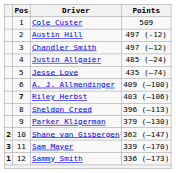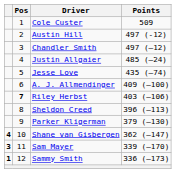 <table class="wikitable" style="font-size: 95%;">
 <tr>
 <th></th>
 <th>Pos</th>
 <th>Driver</th>
 <th>Points</th>
 </tr>
 <tr>
 <td align="left"></td>
 <td style="text-align:center;">1</td>
 <td><a href='#'>Cole Custer</a></td>
 <td style="text-align:center;">509</td>
 </tr>
 <tr>
 <td align="left"></td>
 <td style="text-align:center;">2</td>
 <td><a href='#'>Austin Hill</a></td>
 <td style="text-align:center;">497 (-12)</td>
 </tr>
 <tr>
 <td align="left"></td>
 <td style="text-align:center;">3</td>
 <td><a href='#'>Chandler Smith</a></td>
 <td style="text-align:center;">497 (–12)</td>
 </tr>
 <tr>
 <td align="left"></td>
 <td style="text-align:center;">4</td>
 <td><a href='#'>Justin Allgaier</a></td>
 <td style="text-align:center;">485 (–24)</td>
 </tr>
 <tr>
 <td align="left"></td>
 <td style="text-align:center;">5</td>
 <td><a href='#'>Jesse Love</a></td>
 <td style="text-align:center;">435 (–74)</td>
 </tr>
 <tr>
 <td align="left"></td>
 <td style="text-align:center;">6</td>
 <td><a href='#'>A. J. Allmendinger</a></td>
 <td style="text-align:center;">409 (–100)</td>
 </tr>
 <tr>
 <td align="left"></td>
 <td style="text-align:center;"><strong>7</strong></td>
 <td><a href='#'>Riley Herbst</a></td>
 <td style="text-align:center;">403 (–106)</td>
 </tr>
 <tr>
 <td align="left"></td>
 <td style="text-align:center;">8</td>
 <td><a href='#'>Sheldon Creed</a></td>
 <td style="text-align:center;">396 (–113)</td>
 </tr>
 <tr>
 <td align="left"></td>
 <td style="text-align:center;">9</td>
 <td><a href='#'>Parker Kligerman</a></td>
 <td style="text-align:center;">379 (–130)</td>
 </tr>
 <tr>
-<td align="left"> <strong>2</strong></td>
+<td align="left"> <strong>4</strong></td>
 <td style="text-align:center;">10</td>
 <td><a href='#'>Shane van Gisbergen</a></td>
 <td style="text-align:center;">362 (–147)</td>
 </tr>
 <tr>
 <td align="left"> <strong>3</strong></td>
 <td style="text-align:center;">11</td>
 <td><a href='#'>Sam Mayer</a></td>
 <td style="text-align:center;">339 (–170)</td>
 </tr>
 <tr>
 <td align="left"> <strong>1</strong></td>
 <td style="text-align:center;">12</td>
 <td><a href='#'>Sammy Smith</a></td>
 <td style="text-align:center;">336 (–173)</td>
 </tr>
 <tr class="sortbottom">
 <th colspan="9"></th>
 </tr>
 </table>
